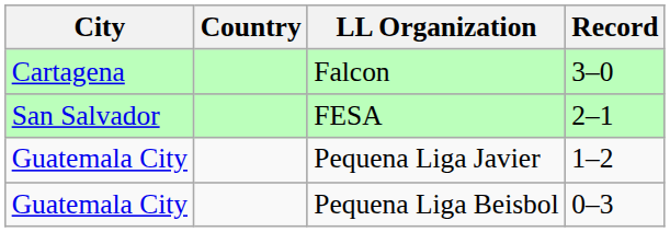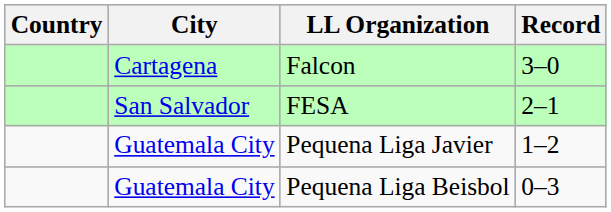 <table class="wikitable">
 <tr>
+<th>Country</th>
 <th>City</th>
-<th>Country</th>
 <th>LL Organization</th>
 <th>Record</th>
 </tr>
 <tr bgcolor=#bbffbb>
+<td><strong></strong></td>
 <td><a href='#'>Cartagena</a></td>
-<td><strong></strong></td>
 <td>Falcon</td>
 <td>3–0</td>
 </tr>
 <tr bgcolor=#bbffbb>
+<td><strong></strong></td>
 <td><a href='#'>San Salvador</a></td>
-<td><strong></strong></td>
 <td>FESA</td>
 <td>2–1</td>
 </tr>
 <tr>
+<td><strong></strong></td>
 <td><a href='#'>Guatemala City</a></td>
-<td><strong></strong></td>
 <td>Pequena Liga Javier</td>
 <td>1–2</td>
 </tr>
 <tr>
+<td><strong></strong></td>
 <td><a href='#'>Guatemala City</a></td>
-<td><strong></strong></td>
 <td>Pequena Liga Beisbol</td>
 <td>0–3</td>
 </tr>
 </table>
